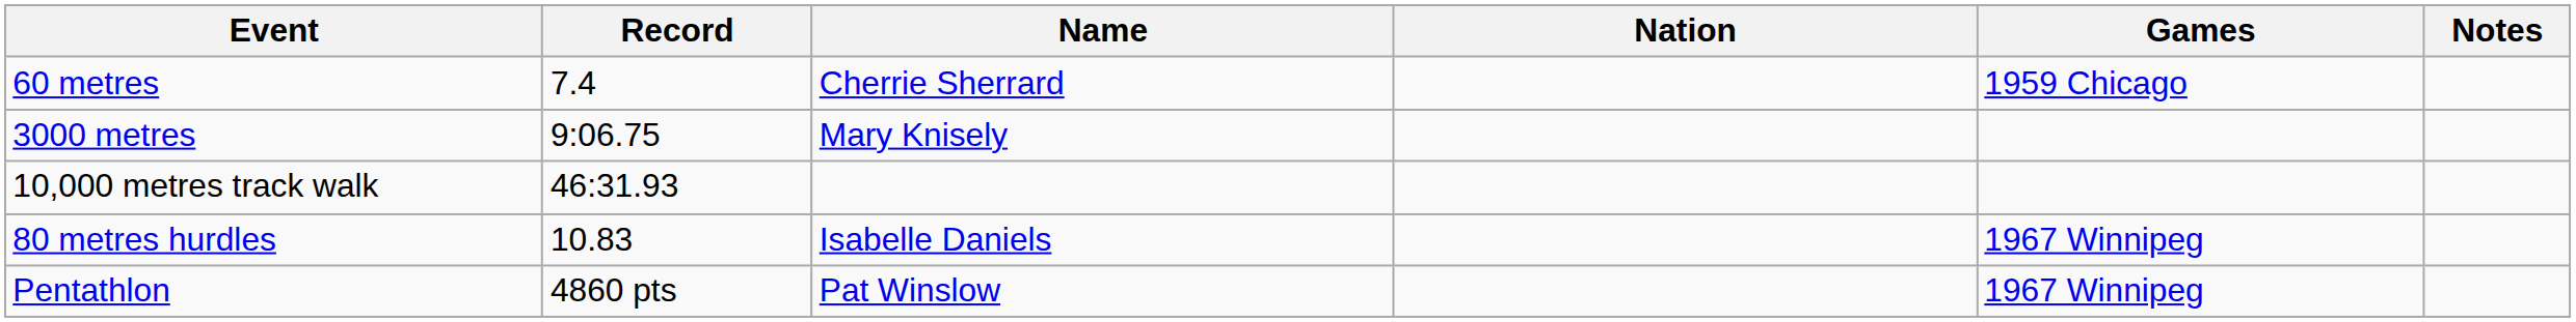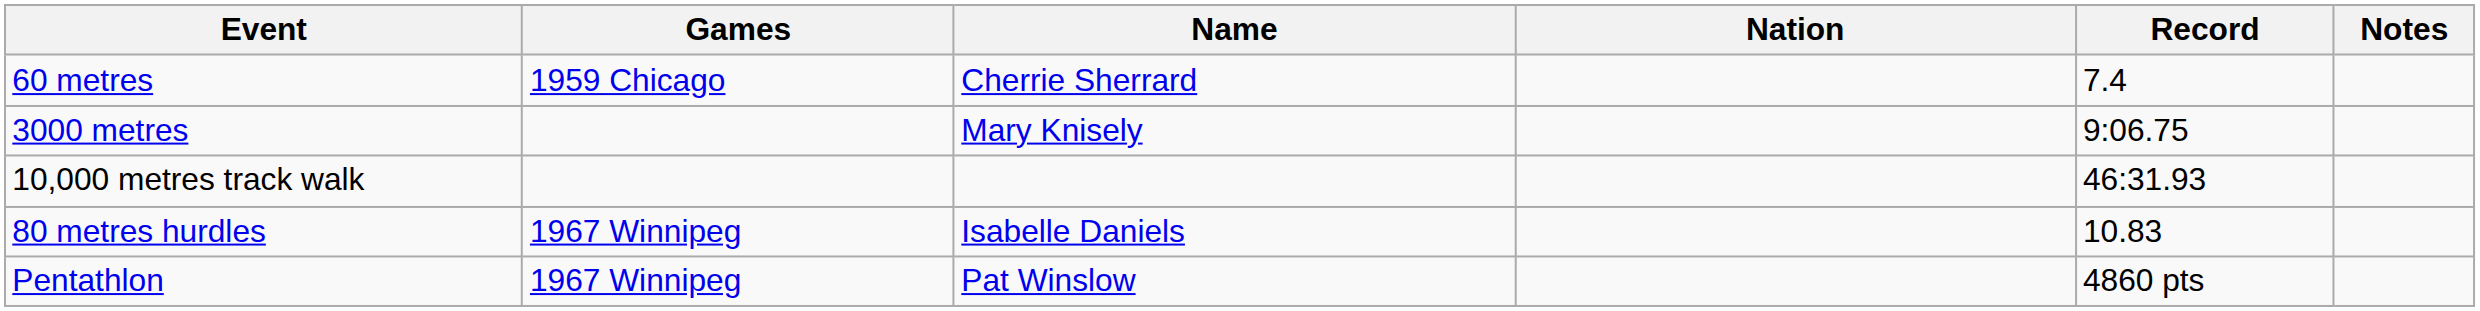 <table class="wikitable sortable">
 <tr>
 <th width=12%>Event</th>
-<th class="unsortable" width=6%>Record</th>
+<th width=10%>Games</th>
 <th width=13%>Name</th>
 <th width=13%>Nation</th>
-<th width=10%>Games</th>
+<th class="unsortable" width=6%>Record</th>
 <th class="unsortable" width=2%>Notes</th>
 </tr>
 <tr>
 <td><a href='#'>60 metres</a></td>
-<td>7.4</td>
+<td><a href='#'>1959 Chicago</a></td>
 <td><a href='#'>Cherrie Sherrard</a></td>
 <td></td>
-<td><a href='#'>1959 Chicago</a></td>
+<td>7.4</td>
 <td></td>
 </tr>
 <tr>
 <td><a href='#'>3000 metres</a></td>
-<td>9:06.75</td>
+<td></td>
 <td><a href='#'>Mary Knisely</a></td>
 <td></td>
-<td></td>
+<td>9:06.75</td>
 <td></td>
 </tr>
 <tr>
 <td>10,000 metres track walk</td>
-<td>46:31.93</td>
 <td></td>
 <td></td>
 <td></td>
+<td>46:31.93</td>
 <td></td>
 </tr>
 <tr>
 <td><a href='#'>80 metres hurdles</a></td>
-<td>10.83</td>
+<td><a href='#'>1967 Winnipeg</a></td>
 <td><a href='#'>Isabelle Daniels</a></td>
 <td></td>
-<td><a href='#'>1967 Winnipeg</a></td>
+<td>10.83</td>
 <td></td>
 </tr>
 <tr>
 <td><a href='#'>Pentathlon</a></td>
-<td>4860 pts</td>
+<td><a href='#'>1967 Winnipeg</a></td>
 <td><a href='#'>Pat Winslow</a></td>
 <td></td>
-<td><a href='#'>1967 Winnipeg</a></td>
+<td>4860 pts</td>
 <td></td>
 </tr>
 </table>
